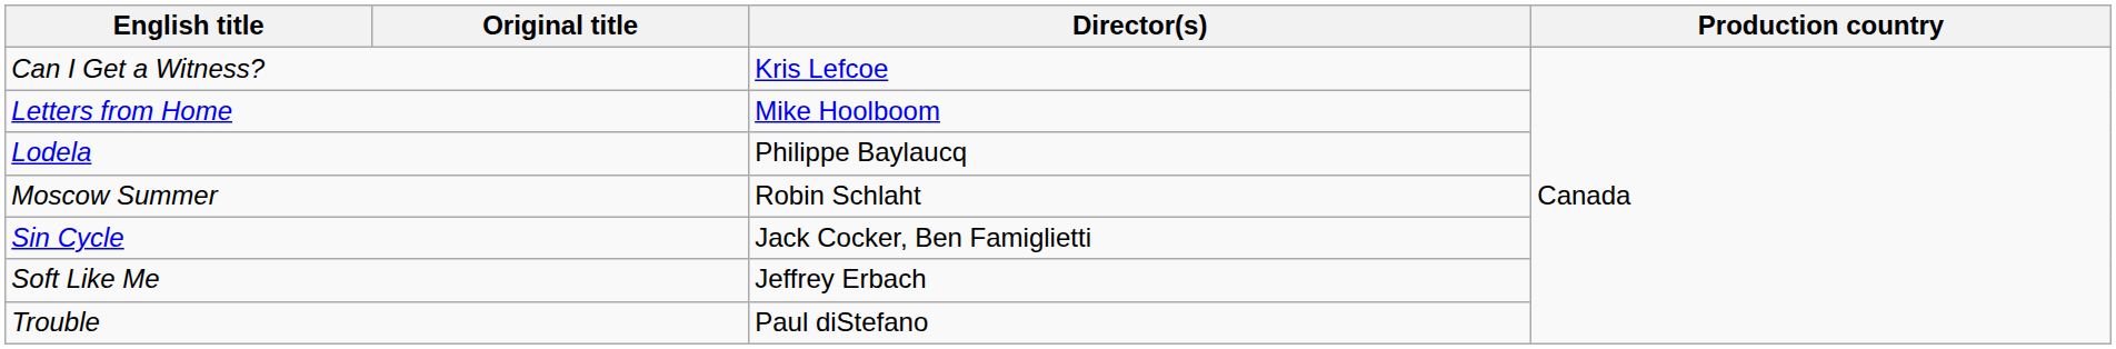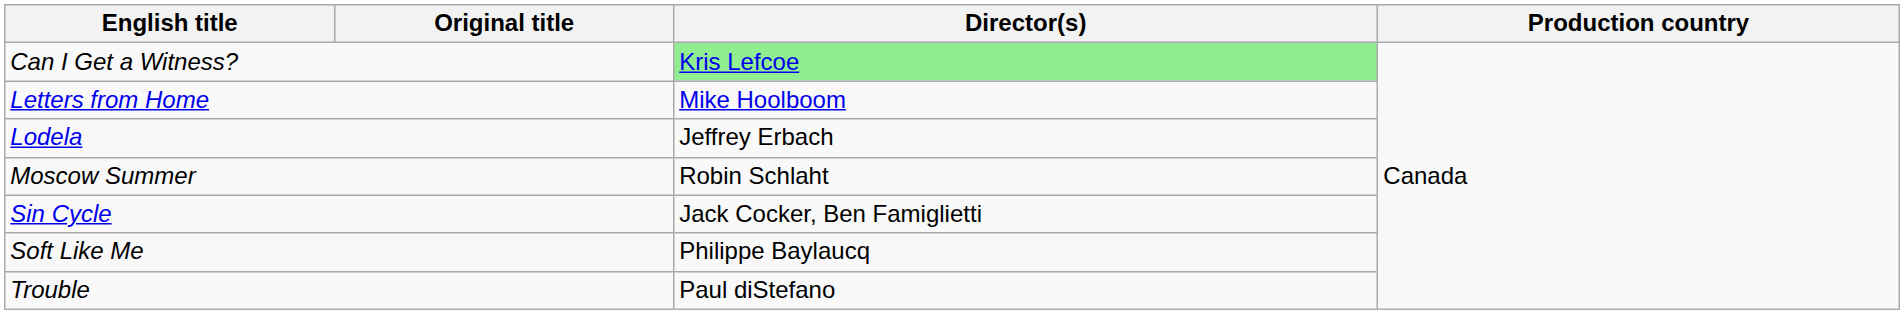 <table class="wikitable sortable" style="width:100%; margin-bottom:4px">
 <tr>
 <th>English title</th>
 <th>Original title</th>
 <th>Director(s)</th>
 <th>Production country</th>
 </tr>
 <tr>
 <td colspan=2><em>Can I Get a Witness?</em></td>
-<td><a href='#'>Kris Lefcoe</a></td>
+<td style="background: lightgreen;"><a href='#'>Kris Lefcoe</a></td>
 <td rowspan=7>Canada</td>
 </tr>
 <tr>
 <td colspan=2><em><a href='#'>Letters from Home</a></em></td>
 <td><a href='#'>Mike Hoolboom</a></td>
 </tr>
 <tr>
 <td colspan=2><em><a href='#'>Lodela</a></em></td>
-<td>Philippe Baylaucq</td>
+<td>Jeffrey Erbach</td>
 </tr>
 <tr>
 <td colspan=2><em>Moscow Summer</em></td>
 <td>Robin Schlaht</td>
 </tr>
 <tr>
 <td colspan=2><em><a href='#'>Sin Cycle</a></em></td>
 <td>Jack Cocker, Ben Famiglietti</td>
 </tr>
 <tr>
 <td colspan=2><em>Soft Like Me</em></td>
-<td>Jeffrey Erbach</td>
+<td>Philippe Baylaucq</td>
 </tr>
 <tr>
 <td colspan=2><em>Trouble</em></td>
 <td>Paul diStefano</td>
 </tr>
 </table>
